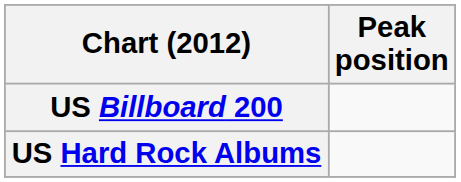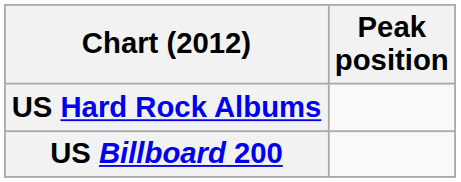 <table class="wikitable plainrowheaders">
 <tr>
 <th>Chart (2012)</th>
 <th>Peak<br>position</th>
 </tr>
 <tr>
+<th scope="row">US <a href='#'>Hard Rock Albums</a></th>
+<td></td>
+</tr>
+<tr>
 <th scope="row">US <a href='#'><em>Billboard</em> 200</a></th>
 <td></td>
 </tr>
-<tr>
-<th scope="row">US <a href='#'>Hard Rock Albums</a></th>
-<td></td>
-</tr>
 </table>
